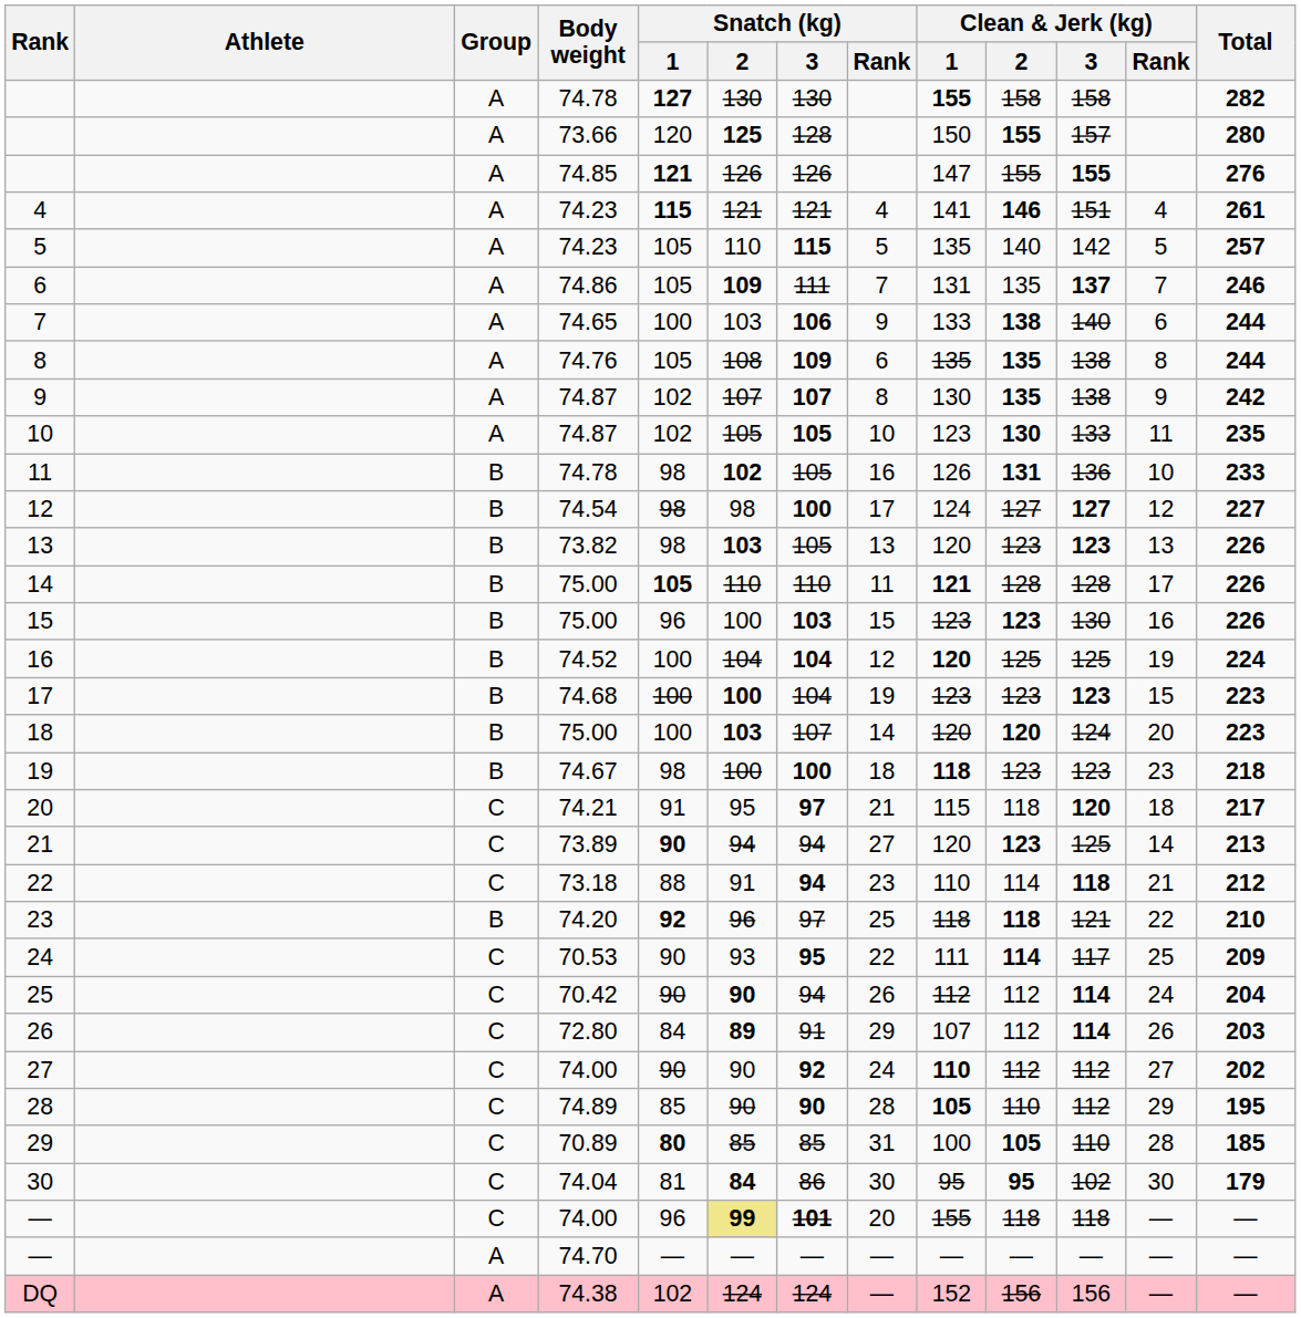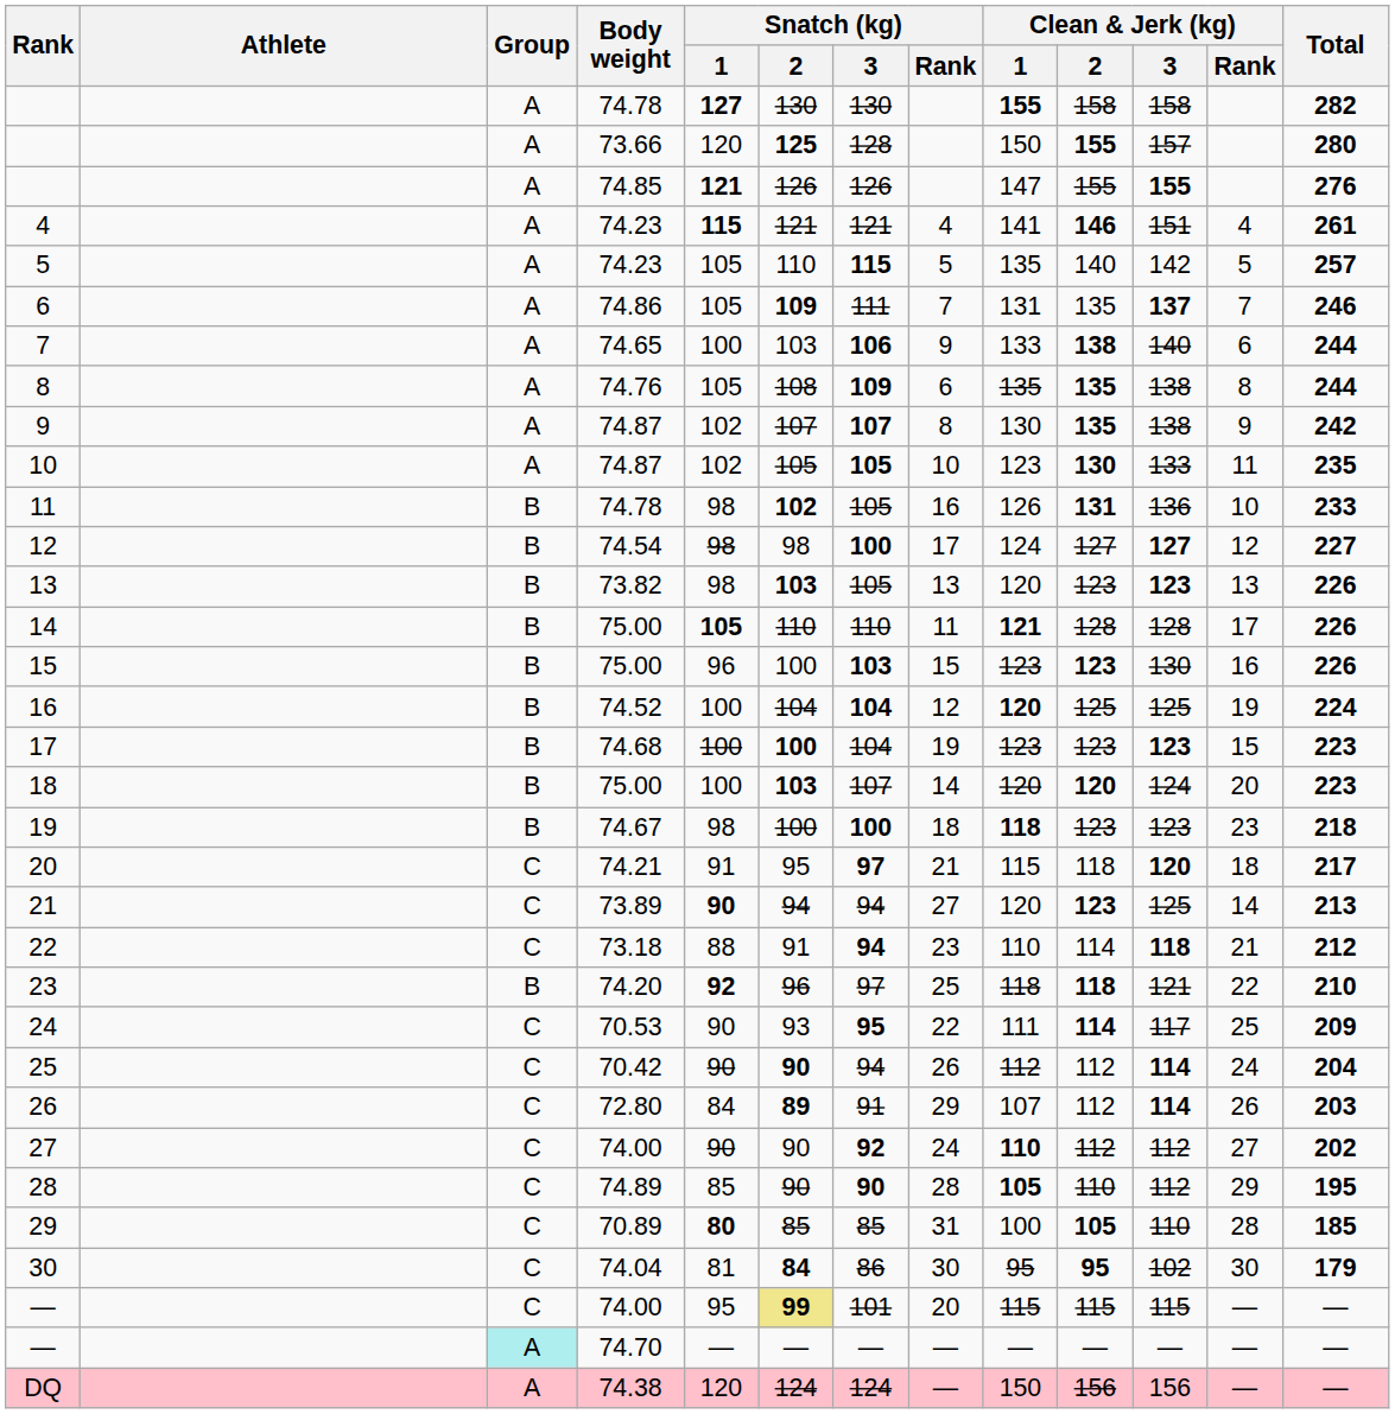 <table class = "wikitable" style="text-align:center;">
 <tr>
 <th rowspan=2 width=40>Rank</th>
 <th rowspan=2 width=250>Athlete</th>
 <th rowspan=2 width=50>Group</th>
 <th rowspan=2 width=60>Body weight</th>
 <th colspan=4>Snatch (kg)</th>
 <th colspan=4>Clean & Jerk (kg)</th>
 <th rowspan=2 width=60>Total</th>
 </tr>
 <tr>
 <th width=40>1</th>
 <th width=40>2</th>
 <th width=40>3</th>
 <th width=40>Rank</th>
 <th width=40>1</th>
 <th width=40>2</th>
 <th width=40>3</th>
 <th width=40>Rank</th>
 </tr>
 <tr>
 <td></td>
 <td align=left></td>
 <td>A</td>
 <td>74.78</td>
 <td><strong>127</strong></td>
 <td><s>130 </s></td>
 <td><s>130 </s></td>
 <td></td>
 <td><strong>155</strong></td>
 <td><s>158 </s></td>
 <td><s>158 </s></td>
 <td></td>
 <td><strong>282</strong></td>
 </tr>
 <tr>
 <td></td>
 <td align=left></td>
 <td>A</td>
 <td>73.66</td>
 <td>120</td>
 <td><strong>125</strong></td>
 <td><s>128 </s></td>
 <td></td>
 <td>150</td>
 <td><strong>155</strong></td>
 <td><s>157 </s></td>
 <td></td>
 <td><strong>280</strong></td>
 </tr>
 <tr>
 <td></td>
 <td align=left></td>
 <td>A</td>
 <td>74.85</td>
 <td><strong>121</strong></td>
 <td><s>126 </s></td>
 <td><s>126 </s></td>
 <td></td>
 <td>147</td>
 <td><s>155 </s></td>
 <td><strong>155</strong></td>
 <td></td>
 <td><strong>276</strong></td>
 </tr>
 <tr>
 <td>4</td>
 <td align=left></td>
 <td>A</td>
 <td>74.23</td>
 <td><strong>115</strong></td>
 <td><s>121 </s></td>
 <td><s>121 </s></td>
 <td>4</td>
 <td>141</td>
 <td><strong>146</strong></td>
 <td><s>151 </s></td>
 <td>4</td>
 <td><strong>261</strong></td>
 </tr>
 <tr>
 <td>5</td>
 <td align=left></td>
 <td>A</td>
 <td>74.23</td>
 <td>105</td>
 <td>110</td>
 <td><strong>115</strong></td>
 <td>5</td>
 <td>135</td>
 <td>140</td>
 <td>142</td>
 <td>5</td>
 <td><strong>257</strong></td>
 </tr>
 <tr>
 <td>6</td>
 <td align=left></td>
 <td>A</td>
 <td>74.86</td>
 <td>105</td>
 <td><strong>109</strong></td>
 <td><s>111 </s></td>
 <td>7</td>
 <td>131</td>
 <td>135</td>
 <td><strong>137</strong></td>
 <td>7</td>
 <td><strong>246</strong></td>
 </tr>
 <tr>
 <td>7</td>
 <td align=left></td>
 <td>A</td>
 <td>74.65</td>
 <td>100</td>
 <td>103</td>
 <td><strong>106</strong></td>
 <td>9</td>
 <td>133</td>
 <td><strong>138</strong></td>
 <td><s>140 </s></td>
 <td>6</td>
 <td><strong>244</strong></td>
 </tr>
 <tr>
 <td>8</td>
 <td align=left></td>
 <td>A</td>
 <td>74.76</td>
 <td>105</td>
 <td><s>108 </s></td>
 <td><strong>109</strong></td>
 <td>6</td>
 <td><s>135 </s></td>
 <td><strong>135</strong></td>
 <td><s>138 </s></td>
 <td>8</td>
 <td><strong>244</strong></td>
 </tr>
 <tr>
 <td>9</td>
 <td align=left></td>
 <td>A</td>
 <td>74.87</td>
 <td>102</td>
 <td><s>107 </s></td>
 <td><strong>107</strong></td>
 <td>8</td>
 <td>130</td>
 <td><strong>135</strong></td>
 <td><s>138 </s></td>
 <td>9</td>
 <td><strong>242</strong></td>
 </tr>
 <tr>
 <td>10</td>
 <td align=left></td>
 <td>A</td>
 <td>74.87</td>
 <td>102</td>
 <td><s>105 </s></td>
 <td><strong>105</strong></td>
 <td>10</td>
 <td>123</td>
 <td><strong>130</strong></td>
 <td><s>133 </s></td>
 <td>11</td>
 <td><strong>235</strong></td>
 </tr>
 <tr>
 <td>11</td>
 <td align=left></td>
 <td>B</td>
 <td>74.78</td>
 <td>98</td>
 <td><strong>102</strong></td>
 <td><s>105 </s></td>
 <td>16</td>
 <td>126</td>
 <td><strong>131</strong></td>
 <td><s>136 </s></td>
 <td>10</td>
 <td><strong>233</strong></td>
 </tr>
 <tr>
 <td>12</td>
 <td align=left></td>
 <td>B</td>
 <td>74.54</td>
 <td><s>98 </s></td>
 <td>98</td>
 <td><strong>100</strong></td>
 <td>17</td>
 <td>124</td>
 <td><s>127 </s></td>
 <td><strong>127</strong></td>
 <td>12</td>
 <td><strong>227</strong></td>
 </tr>
 <tr>
 <td>13</td>
 <td align=left></td>
 <td>B</td>
 <td>73.82</td>
 <td>98</td>
 <td><strong>103</strong></td>
 <td><s>105 </s></td>
 <td>13</td>
 <td>120</td>
 <td><s>123 </s></td>
 <td><strong>123</strong></td>
 <td>13</td>
 <td><strong>226</strong></td>
 </tr>
 <tr>
 <td>14</td>
 <td align=left></td>
 <td>B</td>
 <td>75.00</td>
 <td><strong>105</strong></td>
 <td><s>110 </s></td>
 <td><s>110 </s></td>
 <td>11</td>
 <td><strong>121</strong></td>
 <td><s>128 </s></td>
 <td><s>128 </s></td>
 <td>17</td>
 <td><strong>226</strong></td>
 </tr>
 <tr>
 <td>15</td>
 <td align=left></td>
 <td>B</td>
 <td>75.00</td>
 <td>96</td>
 <td>100</td>
 <td><strong>103</strong></td>
 <td>15</td>
 <td><s>123 </s></td>
 <td><strong>123</strong></td>
 <td><s>130 </s></td>
 <td>16</td>
 <td><strong>226</strong></td>
 </tr>
 <tr>
 <td>16</td>
 <td align=left></td>
 <td>B</td>
 <td>74.52</td>
 <td>100</td>
 <td><s>104 </s></td>
 <td><strong>104</strong></td>
 <td>12</td>
 <td><strong>120</strong></td>
 <td><s>125 </s></td>
 <td><s>125 </s></td>
 <td>19</td>
 <td><strong>224</strong></td>
 </tr>
 <tr>
 <td>17</td>
 <td align=left></td>
 <td>B</td>
 <td>74.68</td>
 <td><s>100 </s></td>
 <td><strong>100</strong></td>
 <td><s>104 </s></td>
 <td>19</td>
 <td><s>123 </s></td>
 <td><s>123 </s></td>
 <td><strong>123</strong></td>
 <td>15</td>
 <td><strong>223</strong></td>
 </tr>
 <tr>
 <td>18</td>
 <td align=left></td>
 <td>B</td>
 <td>75.00</td>
 <td>100</td>
 <td><strong>103</strong></td>
 <td><s>107 </s></td>
 <td>14</td>
 <td><s>120 </s></td>
 <td><strong>120</strong></td>
 <td><s>124 </s></td>
 <td>20</td>
 <td><strong>223</strong></td>
 </tr>
 <tr>
 <td>19</td>
 <td align=left></td>
 <td>B</td>
 <td>74.67</td>
 <td>98</td>
 <td><s>100 </s></td>
 <td><strong>100</strong></td>
 <td>18</td>
 <td><strong>118</strong></td>
 <td><s>123 </s></td>
 <td><s>123 </s></td>
 <td>23</td>
 <td><strong>218</strong></td>
 </tr>
 <tr>
 <td>20</td>
 <td align=left></td>
 <td>C</td>
 <td>74.21</td>
 <td>91</td>
 <td>95</td>
 <td><strong>97</strong></td>
 <td>21</td>
 <td>115</td>
 <td>118</td>
 <td><strong>120</strong></td>
 <td>18</td>
 <td><strong>217</strong></td>
 </tr>
 <tr>
 <td>21</td>
 <td align=left></td>
 <td>C</td>
 <td>73.89</td>
 <td><strong>90</strong></td>
 <td><s>94 </s></td>
 <td><s>94 </s></td>
 <td>27</td>
 <td>120</td>
 <td><strong>123</strong></td>
 <td><s>125 </s></td>
 <td>14</td>
 <td><strong>213</strong></td>
 </tr>
 <tr>
 <td>22</td>
 <td align=left></td>
 <td>C</td>
 <td>73.18</td>
 <td>88</td>
 <td>91</td>
 <td><strong>94</strong></td>
 <td>23</td>
 <td>110</td>
 <td>114</td>
 <td><strong>118</strong></td>
 <td>21</td>
 <td><strong>212</strong></td>
 </tr>
 <tr>
 <td>23</td>
 <td align=left></td>
 <td>B</td>
 <td>74.20</td>
 <td><strong>92</strong></td>
 <td><s>96 </s></td>
 <td><s>97 </s></td>
 <td>25</td>
 <td><s>118 </s></td>
 <td><strong>118</strong></td>
 <td><s>121 </s></td>
 <td>22</td>
 <td><strong>210</strong></td>
 </tr>
 <tr>
 <td>24</td>
 <td align=left></td>
 <td>C</td>
 <td>70.53</td>
 <td>90</td>
 <td>93</td>
 <td><strong>95</strong></td>
 <td>22</td>
 <td>111</td>
 <td><strong>114</strong></td>
 <td><s>117 </s></td>
 <td>25</td>
 <td><strong>209</strong></td>
 </tr>
 <tr>
 <td>25</td>
 <td align=left></td>
 <td>C</td>
 <td>70.42</td>
 <td><s>90 </s></td>
 <td><strong>90</strong></td>
 <td><s>94 </s></td>
 <td>26</td>
 <td><s>112 </s></td>
 <td>112</td>
 <td><strong>114</strong></td>
 <td>24</td>
 <td><strong>204</strong></td>
 </tr>
 <tr>
 <td>26</td>
 <td align=left></td>
 <td>C</td>
 <td>72.80</td>
 <td>84</td>
 <td><strong>89</strong></td>
 <td><s>91 </s></td>
 <td>29</td>
 <td>107</td>
 <td>112</td>
 <td><strong>114</strong></td>
 <td>26</td>
 <td><strong>203</strong></td>
 </tr>
 <tr>
 <td>27</td>
 <td align=left></td>
 <td>C</td>
 <td>74.00</td>
 <td><s>90 </s></td>
 <td>90</td>
 <td><strong>92</strong></td>
 <td>24</td>
 <td><strong>110</strong></td>
 <td><s>112 </s></td>
 <td><s>112 </s></td>
 <td>27</td>
 <td><strong>202</strong></td>
 </tr>
 <tr>
 <td>28</td>
 <td align=left></td>
 <td>C</td>
 <td>74.89</td>
 <td>85</td>
 <td><s>90 </s></td>
 <td><strong>90</strong></td>
 <td>28</td>
 <td><strong>105</strong></td>
 <td><s>110 </s></td>
 <td><s>112 </s></td>
 <td>29</td>
 <td><strong>195</strong></td>
 </tr>
 <tr>
 <td>29</td>
 <td align=left></td>
 <td>C</td>
 <td>70.89</td>
 <td><strong>80</strong></td>
 <td><s>85 </s></td>
 <td><s>85 </s></td>
 <td>31</td>
 <td>100</td>
 <td><strong>105</strong></td>
 <td><s>110 </s></td>
 <td>28</td>
 <td><strong>185</strong></td>
 </tr>
 <tr>
 <td>30</td>
 <td align=left></td>
 <td>C</td>
 <td>74.04</td>
 <td>81</td>
 <td><strong>84</strong></td>
 <td><s>86 </s></td>
 <td>30</td>
 <td><s>95 </s></td>
 <td><strong>95</strong></td>
 <td><s>102 </s></td>
 <td>30</td>
 <td><strong>179</strong></td>
 </tr>
 <tr>
 <td>—</td>
 <td align=left></td>
 <td>C</td>
 <td>74.00</td>
-<td>96</td>
+<td>95</td>
 <td style="background: khaki;"><strong>99</strong></td>
-<td><strong><s>101 </s></strong></td>
+<td><s>101 </s></td>
 <td>20</td>
-<td><s>155 </s></td>
-<td><s>118 </s></td>
-<td><s>118 </s></td>
+<td><s>115 </s></td>
+<td><s>115 </s></td>
+<td><s>115 </s></td>
 <td>—</td>
 <td>—</td>
 </tr>
 <tr>
 <td>—</td>
 <td align=left></td>
-<td>A</td>
+<td style="background: paleturquoise;">A</td>
 <td>74.70</td>
 <td>—</td>
 <td>—</td>
 <td>—</td>
 <td>—</td>
 <td>—</td>
 <td>—</td>
 <td>—</td>
 <td>—</td>
 <td>—</td>
 </tr>
 <tr bgcolor=pink>
 <td>DQ</td>
 <td align=left></td>
 <td>A</td>
 <td>74.38</td>
-<td>102</td>
+<td>120</td>
 <td><s>124 </s></td>
 <td><s>124 </s></td>
 <td>—</td>
-<td>152</td>
+<td>150</td>
 <td><s>156 </s></td>
 <td>156</td>
 <td>—</td>
 <td>—</td>
 </tr>
 </table>
